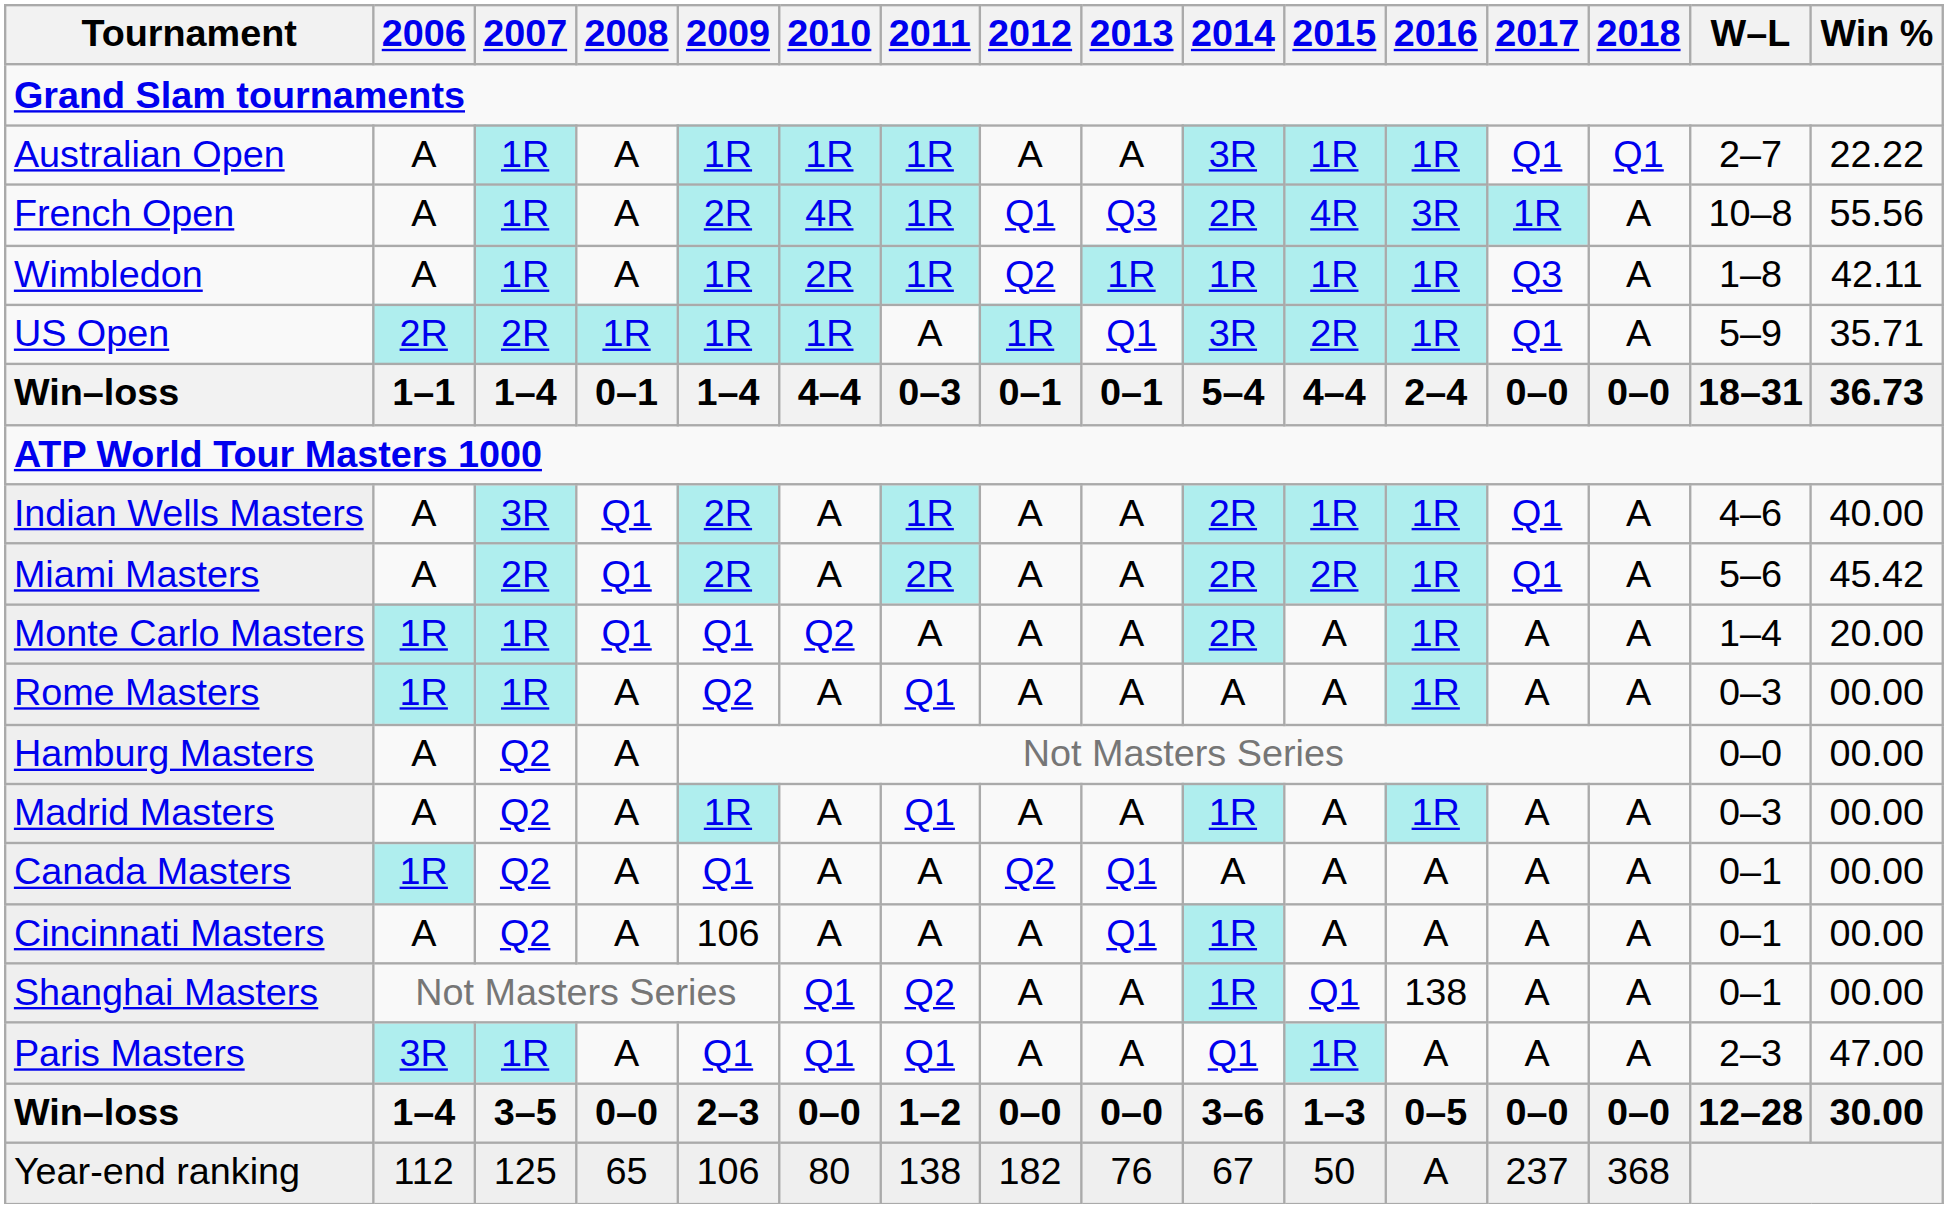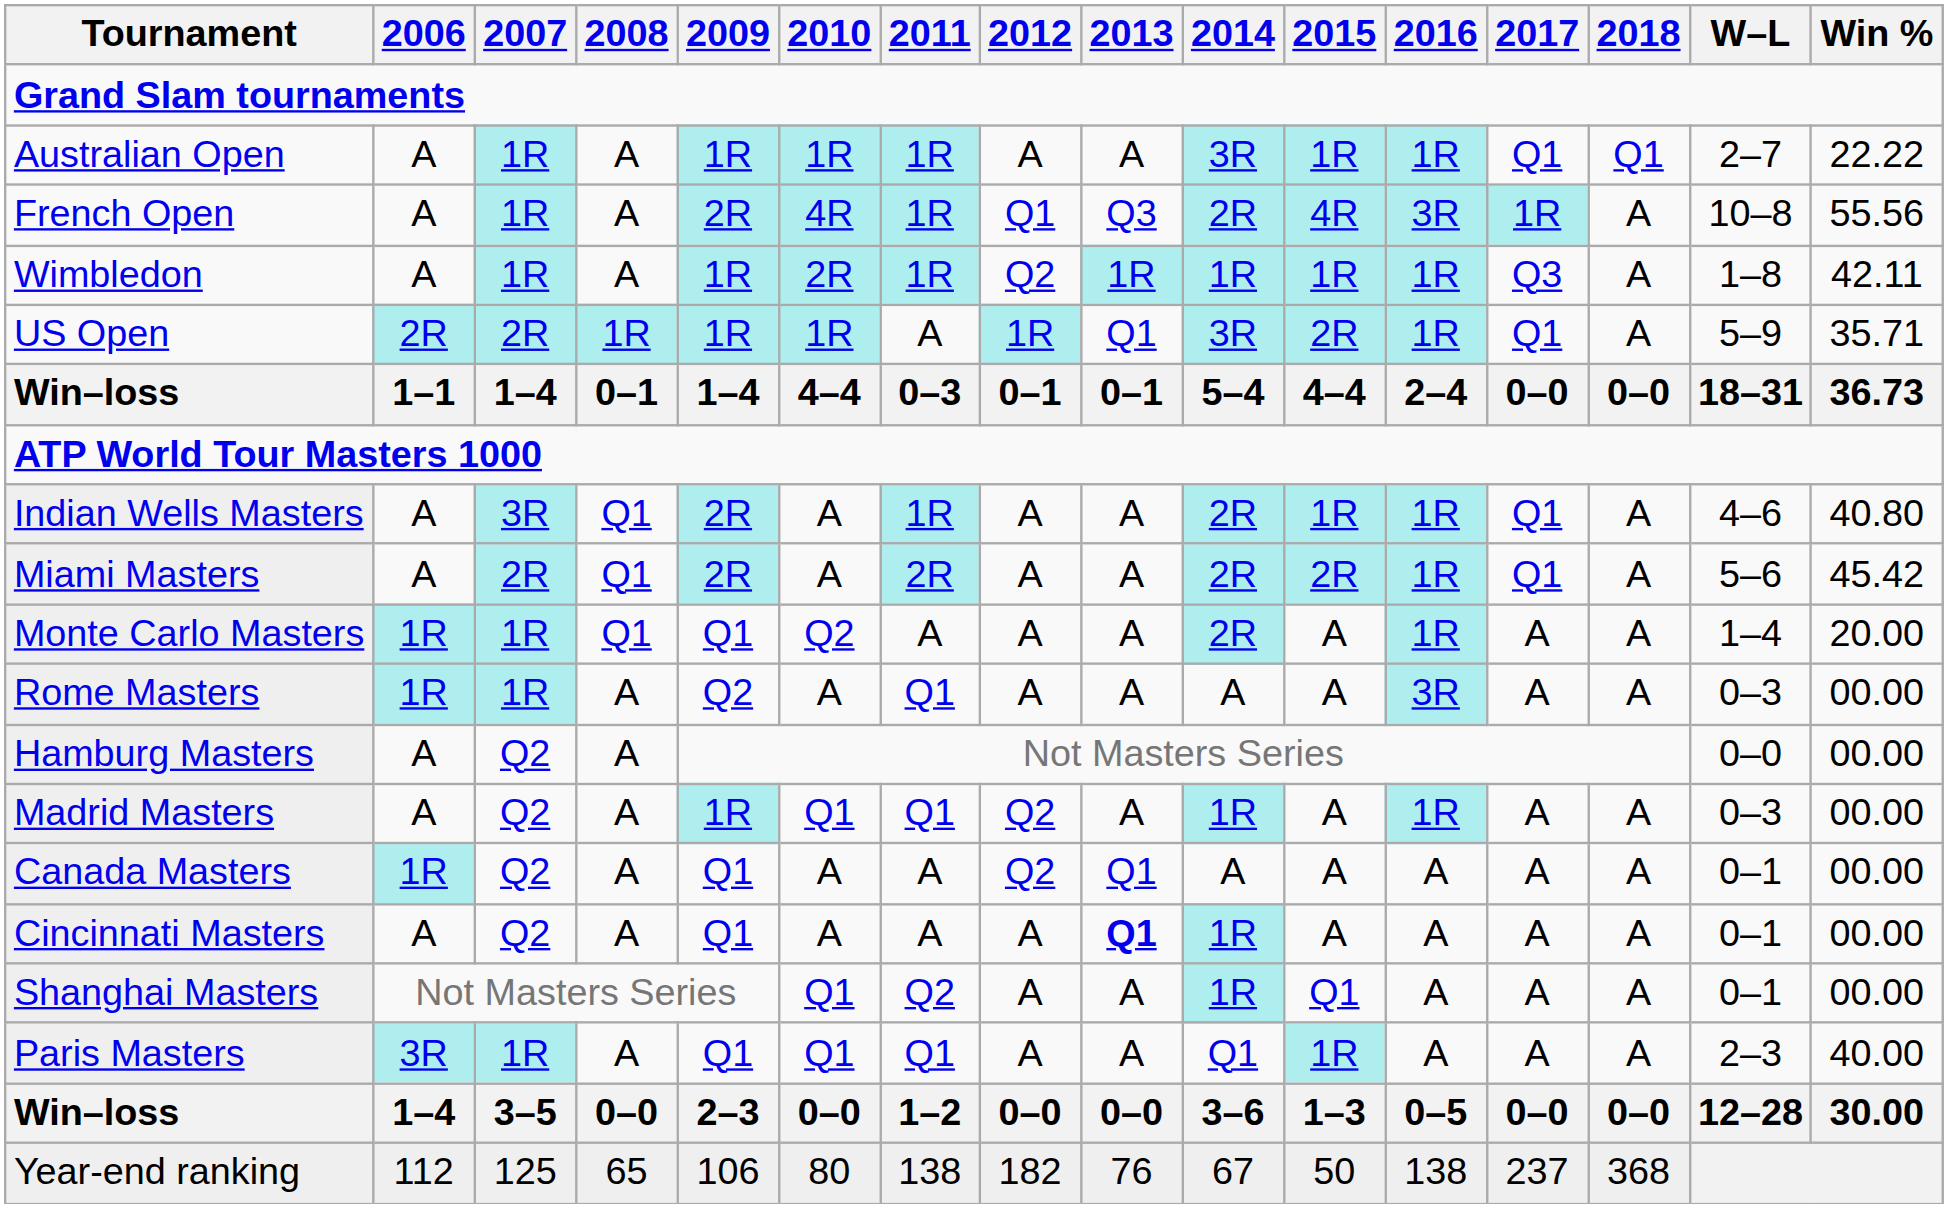 <table class=wikitable style=text-align:center>
 <tr>
 <th>Tournament</th>
 <th><a href='#'>2006</a></th>
 <th><a href='#'>2007</a></th>
 <th><a href='#'>2008</a></th>
 <th><a href='#'>2009</a></th>
 <th><a href='#'>2010</a></th>
 <th><a href='#'>2011</a></th>
 <th><a href='#'>2012</a></th>
 <th><a href='#'>2013</a></th>
 <th><a href='#'>2014</a></th>
 <th><a href='#'>2015</a></th>
 <th><a href='#'>2016</a></th>
 <th><a href='#'>2017</a></th>
 <th><a href='#'>2018</a></th>
 <th>W–L</th>
 <th>Win %</th>
 </tr>
 <tr>
 <td colspan=16 align=left><strong><a href='#'>Grand Slam tournaments</a></strong></td>
 </tr>
 <tr>
 <td align=left><a href='#'>Australian Open</a></td>
 <td>A</td>
 <td bgcolor=afeeee><a href='#'>1R</a></td>
 <td>A</td>
 <td bgcolor=afeeee><a href='#'>1R</a></td>
 <td bgcolor=afeeee><a href='#'>1R</a></td>
 <td bgcolor=afeeee><a href='#'>1R</a></td>
 <td>A</td>
 <td>A</td>
 <td bgcolor=afeeee><a href='#'>3R</a></td>
 <td bgcolor=afeeee><a href='#'>1R</a></td>
 <td bgcolor=afeeee><a href='#'>1R</a></td>
 <td><a href='#'>Q1</a></td>
 <td><a href='#'>Q1</a></td>
 <td>2–7</td>
 <td>22.22</td>
 </tr>
 <tr>
 <td align=left><a href='#'>French Open</a></td>
 <td>A</td>
 <td bgcolor=afeeee><a href='#'>1R</a></td>
 <td>A</td>
 <td bgcolor=afeeee><a href='#'>2R</a></td>
 <td bgcolor=afeeee><a href='#'>4R</a></td>
 <td bgcolor=afeeee><a href='#'>1R</a></td>
 <td><a href='#'>Q1</a></td>
 <td><a href='#'>Q3</a></td>
 <td bgcolor=afeeee><a href='#'>2R</a></td>
 <td bgcolor=afeeee><a href='#'>4R</a></td>
 <td bgcolor=afeeee><a href='#'>3R</a></td>
 <td bgcolor=afeeee><a href='#'>1R</a></td>
 <td>A</td>
 <td>10–8</td>
 <td>55.56</td>
 </tr>
 <tr>
 <td align=left><a href='#'>Wimbledon</a></td>
 <td>A</td>
 <td bgcolor=afeeee><a href='#'>1R</a></td>
 <td>A</td>
 <td bgcolor=afeeee><a href='#'>1R</a></td>
 <td bgcolor=afeeee><a href='#'>2R</a></td>
 <td bgcolor=afeeee><a href='#'>1R</a></td>
 <td><a href='#'>Q2</a></td>
 <td bgcolor=afeeee><a href='#'>1R</a></td>
 <td bgcolor=afeeee><a href='#'>1R</a></td>
 <td bgcolor=afeeee><a href='#'>1R</a></td>
 <td bgcolor=afeeee><a href='#'>1R</a></td>
 <td><a href='#'>Q3</a></td>
 <td>A</td>
 <td>1–8</td>
 <td>42.11</td>
 </tr>
 <tr>
 <td align=left><a href='#'>US Open</a></td>
 <td bgcolor=afeeee><a href='#'>2R</a></td>
 <td bgcolor=afeeee><a href='#'>2R</a></td>
 <td bgcolor=afeeee><a href='#'>1R</a></td>
 <td bgcolor=afeeee><a href='#'>1R</a></td>
 <td bgcolor=afeeee><a href='#'>1R</a></td>
 <td>A</td>
 <td bgcolor=afeeee><a href='#'>1R</a></td>
 <td><a href='#'>Q1</a></td>
 <td bgcolor=afeeee><a href='#'>3R</a></td>
 <td bgcolor=afeeee><a href='#'>2R</a></td>
 <td bgcolor=afeeee><a href='#'>1R</a></td>
 <td><a href='#'>Q1</a></td>
 <td>A</td>
 <td>5–9</td>
 <td>35.71</td>
 </tr>
 <tr>
 <th style=text-align:left>Win–loss</th>
 <th>1–1</th>
 <th>1–4</th>
 <th>0–1</th>
 <th>1–4</th>
 <th>4–4</th>
 <th>0–3</th>
 <th>0–1</th>
 <th>0–1</th>
 <th>5–4</th>
 <th>4–4</th>
 <th>2–4</th>
 <th>0–0</th>
 <th>0–0</th>
 <th>18–31</th>
 <th>36.73</th>
 </tr>
 <tr>
 <td colspan=17 align=left><strong><a href='#'>ATP World Tour Masters 1000</a></strong></td>
 </tr>
 <tr>
 <td bgcolor=efefef align=left><a href='#'>Indian Wells Masters</a></td>
 <td>A</td>
 <td bgcolor=afeeee><a href='#'>3R</a></td>
 <td><a href='#'>Q1</a></td>
 <td bgcolor=afeeee><a href='#'>2R</a></td>
 <td>A</td>
 <td bgcolor=afeeee><a href='#'>1R</a></td>
 <td>A</td>
 <td>A</td>
 <td bgcolor=afeeee><a href='#'>2R</a></td>
 <td bgcolor=afeeee><a href='#'>1R</a></td>
 <td bgcolor=afeeee><a href='#'>1R</a></td>
 <td><a href='#'>Q1</a></td>
 <td>A</td>
 <td>4–6</td>
-<td>40.00</td>
+<td>40.80</td>
 </tr>
 <tr>
 <td bgcolor=efefef align=left><a href='#'>Miami Masters</a></td>
 <td>A</td>
 <td bgcolor=afeeee><a href='#'>2R</a></td>
 <td><a href='#'>Q1</a></td>
 <td bgcolor=afeeee><a href='#'>2R</a></td>
 <td>A</td>
 <td bgcolor=afeeee><a href='#'>2R</a></td>
 <td>A</td>
 <td>A</td>
 <td bgcolor=afeeee><a href='#'>2R</a></td>
 <td bgcolor=afeeee><a href='#'>2R</a></td>
 <td bgcolor=afeeee><a href='#'>1R</a></td>
 <td><a href='#'>Q1</a></td>
 <td>A</td>
 <td>5–6</td>
 <td>45.42</td>
 </tr>
 <tr>
 <td bgcolor=efefef align=left><a href='#'>Monte Carlo Masters</a></td>
 <td bgcolor=afeeee><a href='#'>1R</a></td>
 <td bgcolor=afeeee><a href='#'>1R</a></td>
 <td><a href='#'>Q1</a></td>
 <td><a href='#'>Q1</a></td>
 <td><a href='#'>Q2</a></td>
 <td>A</td>
 <td>A</td>
 <td>A</td>
 <td bgcolor=afeeee><a href='#'>2R</a></td>
 <td>A</td>
 <td bgcolor=afeeee><a href='#'>1R</a></td>
 <td>A</td>
 <td>A</td>
 <td>1–4</td>
 <td>20.00</td>
 </tr>
 <tr>
 <td bgcolor=efefef align=left><a href='#'>Rome Masters</a></td>
 <td bgcolor=afeeee><a href='#'>1R</a></td>
 <td bgcolor=afeeee><a href='#'>1R</a></td>
 <td>A</td>
 <td><a href='#'>Q2</a></td>
 <td>A</td>
 <td><a href='#'>Q1</a></td>
 <td>A</td>
 <td>A</td>
 <td>A</td>
 <td>A</td>
-<td bgcolor=afeeee><a href='#'>1R</a></td>
+<td bgcolor=afeeee><a href='#'>3R</a></td>
 <td>A</td>
 <td>A</td>
 <td>0–3</td>
 <td>00.00</td>
 </tr>
 <tr>
 <td bgcolor=efefef align=left><a href='#'>Hamburg Masters</a></td>
 <td>A</td>
 <td><a href='#'>Q2</a></td>
 <td>A</td>
 <td colspan=10 style=color:#767676>Not Masters Series</td>
 <td>0–0</td>
 <td>00.00</td>
 </tr>
 <tr>
 <td bgcolor=efefef align=left><a href='#'>Madrid Masters</a></td>
 <td>A</td>
 <td><a href='#'>Q2</a></td>
 <td>A</td>
 <td bgcolor=afeeee><a href='#'>1R</a></td>
-<td>A</td>
 <td><a href='#'>Q1</a></td>
-<td>A</td>
+<td><a href='#'>Q1</a></td>
+<td><a href='#'>Q2</a></td>
 <td>A</td>
 <td bgcolor=afeeee><a href='#'>1R</a></td>
 <td>A</td>
 <td bgcolor=afeeee><a href='#'>1R</a></td>
 <td>A</td>
 <td>A</td>
 <td>0–3</td>
 <td>00.00</td>
 </tr>
 <tr>
 <td bgcolor=efefef align=left><a href='#'>Canada Masters</a></td>
 <td bgcolor=afeeee><a href='#'>1R</a></td>
 <td><a href='#'>Q2</a></td>
 <td>A</td>
 <td><a href='#'>Q1</a></td>
 <td>A</td>
 <td>A</td>
 <td><a href='#'>Q2</a></td>
 <td><a href='#'>Q1</a></td>
 <td>A</td>
 <td>A</td>
 <td>A</td>
 <td>A</td>
 <td>A</td>
 <td>0–1</td>
 <td>00.00</td>
 </tr>
 <tr>
 <td bgcolor=efefef align=left><a href='#'>Cincinnati Masters</a></td>
 <td>A</td>
 <td><a href='#'>Q2</a></td>
 <td>A</td>
-<td>106</td>
+<td><a href='#'>Q1</a></td>
 <td>A</td>
 <td>A</td>
 <td>A</td>
-<td><a href='#'>Q1</a></td>
+<td><strong><a href='#'>Q1</a></strong></td>
 <td bgcolor=afeeee><a href='#'>1R</a></td>
 <td>A</td>
 <td>A</td>
 <td>A</td>
 <td>A</td>
 <td>0–1</td>
 <td>00.00</td>
 </tr>
 <tr>
 <td bgcolor=efefef align=left><a href='#'>Shanghai Masters</a></td>
 <td colspan=4 style=color:#767676>Not Masters Series</td>
 <td><a href='#'>Q1</a></td>
 <td><a href='#'>Q2</a></td>
 <td>A</td>
 <td>A</td>
 <td bgcolor=afeeee><a href='#'>1R</a></td>
 <td><a href='#'>Q1</a></td>
-<td>138</td>
+<td>A</td>
 <td>A</td>
 <td>A</td>
 <td>0–1</td>
 <td>00.00</td>
 </tr>
 <tr>
 <td bgcolor=efefef align=left><a href='#'>Paris Masters</a></td>
 <td bgcolor=afeeee><a href='#'>3R</a></td>
 <td bgcolor=afeeee><a href='#'>1R</a></td>
 <td>A</td>
 <td><a href='#'>Q1</a></td>
 <td><a href='#'>Q1</a></td>
 <td><a href='#'>Q1</a></td>
 <td>A</td>
 <td>A</td>
 <td><a href='#'>Q1</a></td>
 <td bgcolor=afeeee><a href='#'>1R</a></td>
 <td>A</td>
 <td>A</td>
 <td>A</td>
 <td>2–3</td>
-<td>47.00</td>
+<td>40.00</td>
 </tr>
 <tr>
 <th style=text-align:left>Win–loss</th>
 <th>1–4</th>
 <th>3–5</th>
 <th>0–0</th>
 <th>2–3</th>
 <th>0–0</th>
 <th>1–2</th>
 <th>0–0</th>
 <th>0–0</th>
 <th>3–6</th>
 <th>1–3</th>
 <th>0–5</th>
 <th>0–0</th>
 <th>0–0</th>
 <th>12–28</th>
 <th>30.00</th>
 </tr>
 <tr bgcolor=efefef>
 <td align=left>Year-end ranking</td>
 <td>112</td>
 <td>125</td>
 <td>65</td>
 <td>106</td>
 <td>80</td>
 <td>138</td>
 <td>182</td>
 <td>76</td>
 <td>67</td>
 <td>50</td>
-<td>A</td>
+<td>138</td>
 <td>237</td>
 <td>368</td>
 <th colspan=2></th>
 </tr>
 </table>
